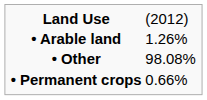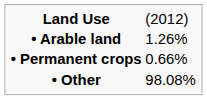 <table class="infobox" style="clear:none">
 <tr>
 <th>Land Use</th>
 <td>(2012)</td>
 </tr>
 <tr>
 <th>• Arable land</th>
 <td>1.26%</td>
 </tr>
 <tr>
+<th>• Permanent crops</th>
+<td>0.66%</td>
+</tr>
+<tr>
 <th>• Other</th>
 <td>98.08%</td>
 </tr>
-<tr>
-<th>• Permanent crops</th>
-<td>0.66%</td>
-</tr>
 </table>
